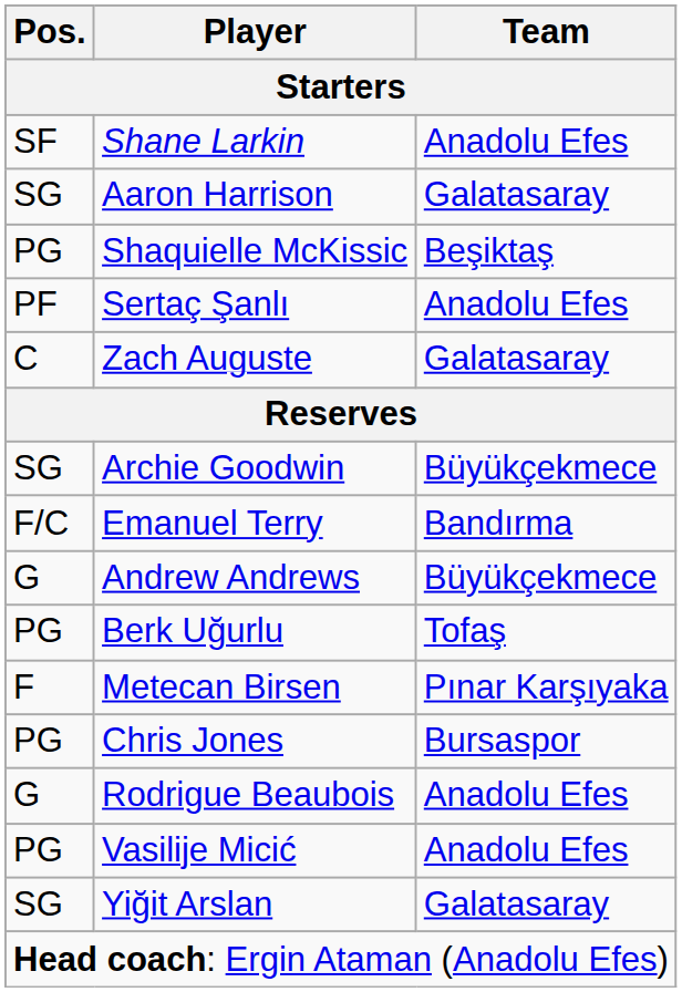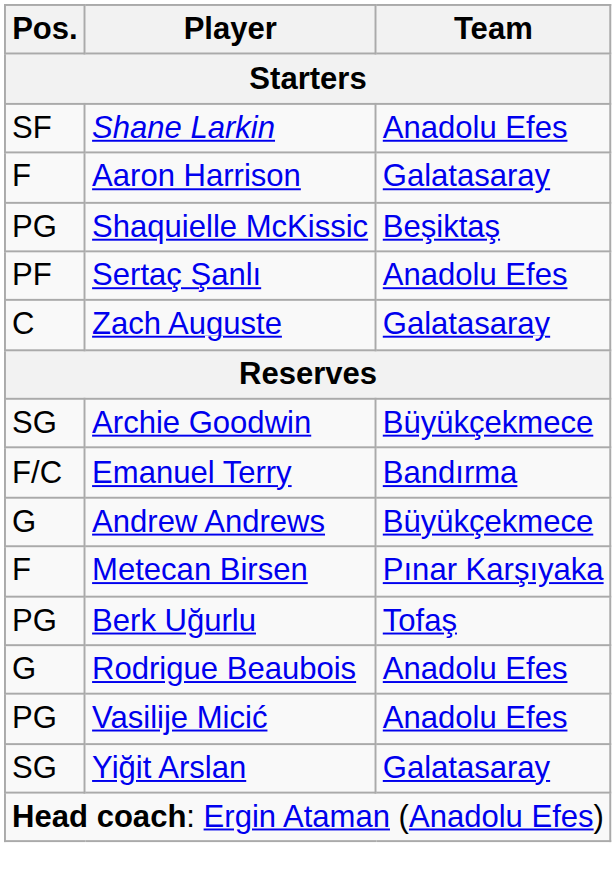 <table class="wikitable">
 <tr>
 <th>Pos.</th>
 <th>Player</th>
 <th>Team</th>
 </tr>
 <tr>
 <th colspan="3">Starters</th>
 </tr>
 <tr>
 <td>SF</td>
 <td> <em><a href='#'>Shane Larkin</a></em></td>
 <td><a href='#'>Anadolu Efes</a></td>
 </tr>
 <tr>
-<td>SG</td>
+<td>F</td>
 <td> <a href='#'>Aaron Harrison</a></td>
 <td><a href='#'>Galatasaray</a></td>
 </tr>
 <tr>
 <td>PG</td>
 <td> <a href='#'>Shaquielle McKissic</a></td>
 <td><a href='#'>Beşiktaş</a></td>
 </tr>
 <tr>
 <td>PF</td>
 <td> <a href='#'>Sertaç Şanlı</a></td>
 <td><a href='#'>Anadolu Efes</a></td>
 </tr>
 <tr>
 <td>C</td>
 <td> <a href='#'>Zach Auguste</a></td>
 <td><a href='#'>Galatasaray</a></td>
 </tr>
 <tr>
 <th colspan="3">Reserves</th>
 </tr>
 <tr>
 <td>SG</td>
 <td> <a href='#'>Archie Goodwin</a></td>
 <td><a href='#'>Büyükçekmece</a></td>
 </tr>
 <tr>
 <td>F/C</td>
 <td> <a href='#'>Emanuel Terry</a></td>
 <td><a href='#'>Bandırma</a></td>
 </tr>
 <tr>
 <td>G</td>
 <td> <a href='#'>Andrew Andrews</a></td>
 <td><a href='#'>Büyükçekmece</a></td>
 </tr>
 <tr>
-<td>PG</td>
-<td> <a href='#'>Berk Uğurlu</a></td>
-<td><a href='#'>Tofaş</a></td>
-</tr>
-<tr>
 <td>F</td>
 <td> <a href='#'>Metecan Birsen</a></td>
 <td><a href='#'>Pınar Karşıyaka</a></td>
 </tr>
 <tr>
 <td>PG</td>
-<td> <a href='#'>Chris Jones</a></td>
-<td><a href='#'>Bursaspor</a></td>
+<td> <a href='#'>Berk Uğurlu</a></td>
+<td><a href='#'>Tofaş</a></td>
 </tr>
 <tr>
 <td>G</td>
 <td> <a href='#'>Rodrigue Beaubois</a></td>
 <td><a href='#'>Anadolu Efes</a></td>
 </tr>
 <tr>
 <td>PG</td>
 <td> <a href='#'>Vasilije Micić</a></td>
 <td><a href='#'>Anadolu Efes</a></td>
 </tr>
 <tr>
 <td>SG</td>
 <td> <a href='#'>Yiğit Arslan</a></td>
 <td><a href='#'>Galatasaray</a></td>
 </tr>
 <tr>
 <td colspan="3"><strong>Head coach</strong>: <a href='#'>Ergin Ataman</a> (<a href='#'>Anadolu Efes</a>)</td>
 </tr>
 </table>
